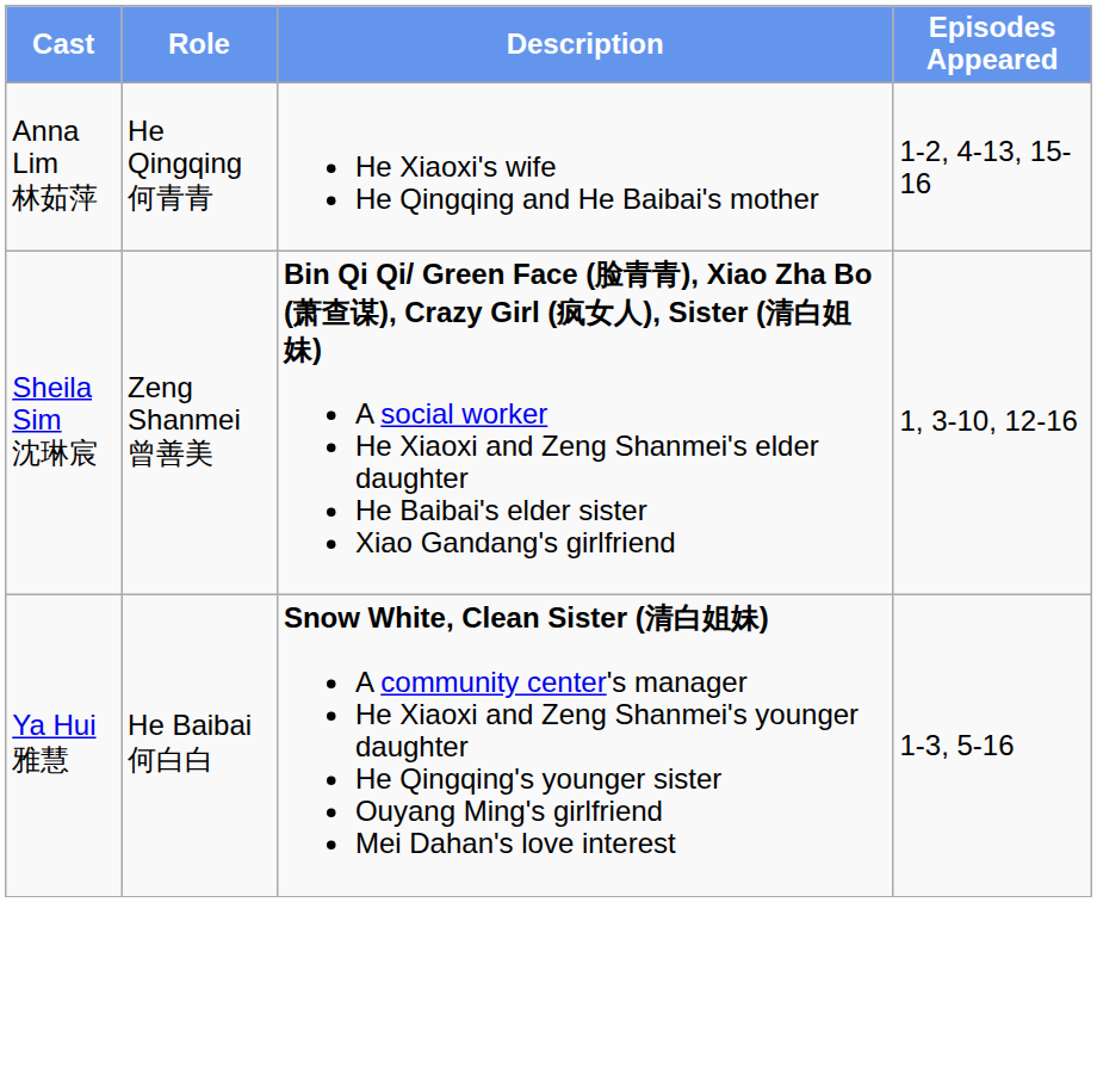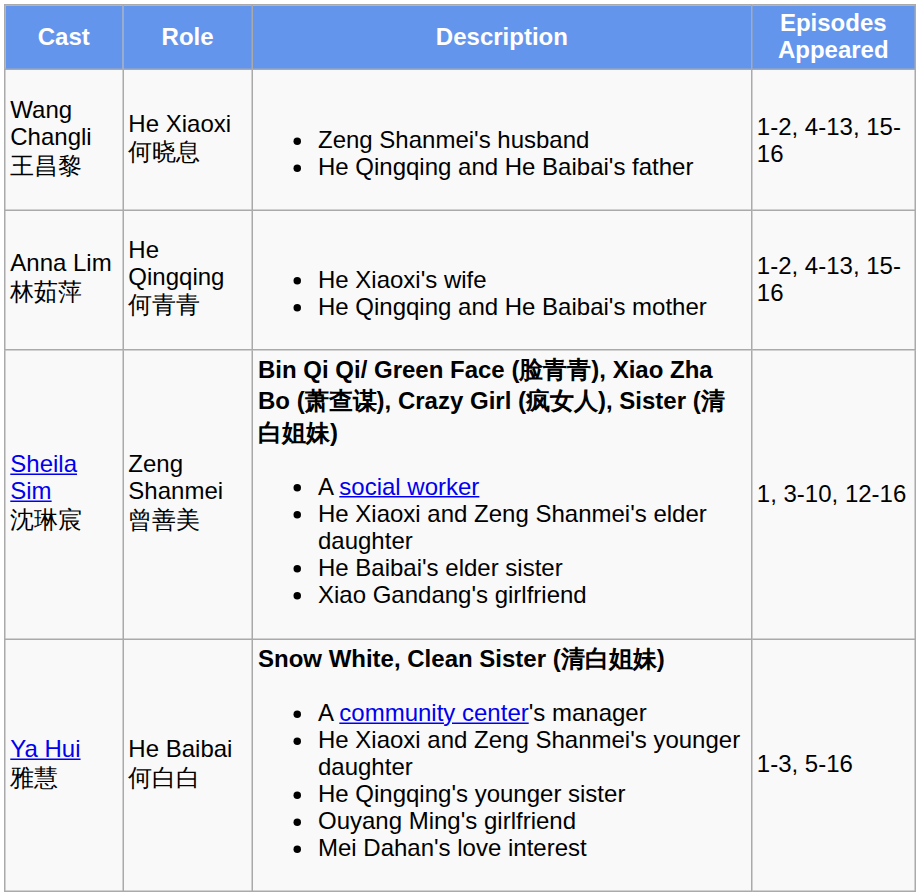 <table class="wikitable">
 <tr>
 <th style="background:cornflowerblue; color:white">Cast</th>
 <th style="background:cornflowerblue; color:white">Role</th>
 <th style="background:cornflowerblue; color:white">Description</th>
 <th style="background:cornflowerblue; color:white">Episodes Appeared</th>
+</tr>
+<tr>
+<td>Wang Changli <br> 王昌黎</td>
+<td>He Xiaoxi <br> 何晓息</td>
+<td><br><ul><li>Zeng Shanmei's husband</li><li>He Qingqing and He Baibai's father</li></ul></td>
+<td>1-2, 4-13, 15-16</td>
 </tr>
 <tr>
 <td>Anna Lim <br> 林茹萍</td>
 <td>He Qingqing <br> 何青青</td>
 <td><br><ul><li>He Xiaoxi's wife</li><li>He Qingqing and He Baibai's mother</li></ul></td>
 <td>1-2, 4-13, 15-16</td>
 </tr>
 <tr>
 <td><a href='#'>Sheila Sim</a> <br> 沈琳宸</td>
 <td>Zeng Shanmei <br> 曾善美</td>
 <td><strong>Bin Qi Qi/ Green Face (脸青青),  Xiao Zha Bo (萧查谋), Crazy Girl (疯女人), Sister (清白姐妹)</strong><br><ul><li>A <a href='#'>social worker</a></li><li>He Xiaoxi and Zeng Shanmei's elder daughter</li><li>He Baibai's elder sister</li><li>Xiao Gandang's girlfriend</li></ul></td>
 <td>1, 3-10, 12-16</td>
 </tr>
 <tr>
 <td><a href='#'>Ya Hui</a> <br> 雅慧</td>
 <td>He Baibai <br> 何白白</td>
 <td><strong>Snow White, Clean Sister (清白姐妹)</strong><br><ul><li>A <a href='#'>community center</a>'s manager</li><li>He Xiaoxi and Zeng Shanmei's younger daughter</li><li>He Qingqing's younger sister</li><li>Ouyang Ming's girlfriend</li><li>Mei Dahan's love interest</li></ul></td>
 <td>1-3, 5-16</td>
 </tr>
 </table>
